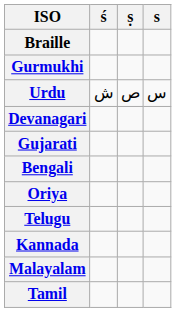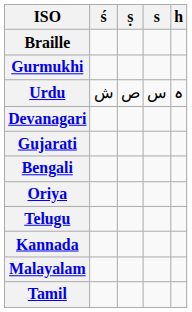 <table class="wikitable Unicode" style="text-align:center;">
 <tr>
 <th>ISO</th>
 <th>ś</th>
 <th>ṣ</th>
 <th>s</th>
+<th>h</th>
 </tr>
 <tr>
 <th>Braille</th>
+<td></td>
 <td></td>
 <td></td>
 <td></td>
 </tr>
 <tr>
 <th><a href='#'>Gurmukhi</a></th>
 <td></td>
 <td></td>
 <td></td>
+<td></td>
 </tr>
 <tr>
 <th><a href='#'>Urdu</a></th>
 <td>ش</td>
 <td>ص</td>
 <td>س</td>
+<td>ہ</td>
 </tr>
 <tr>
 <th><a href='#'>Devanagari</a></th>
+<td></td>
 <td></td>
 <td></td>
 <td></td>
 </tr>
 <tr>
 <th><a href='#'>Gujarati</a></th>
 <td></td>
 <td></td>
 <td></td>
+<td></td>
 </tr>
 <tr>
 <th><a href='#'>Bengali</a></th>
+<td></td>
 <td></td>
 <td></td>
 <td></td>
 </tr>
 <tr>
 <th><a href='#'>Oriya</a></th>
 <td></td>
 <td></td>
 <td></td>
+<td></td>
 </tr>
 <tr>
 <th><a href='#'>Telugu</a></th>
+<td></td>
 <td></td>
 <td></td>
 <td></td>
 </tr>
 <tr>
 <th><a href='#'>Kannada</a></th>
 <td></td>
 <td></td>
 <td></td>
+<td></td>
 </tr>
 <tr>
 <th><a href='#'>Malayalam</a></th>
+<td></td>
 <td></td>
 <td></td>
 <td></td>
 </tr>
 <tr>
 <th><a href='#'>Tamil</a></th>
 <td></td>
 <td></td>
 <td></td>
+<td></td>
 </tr>
 </table>
